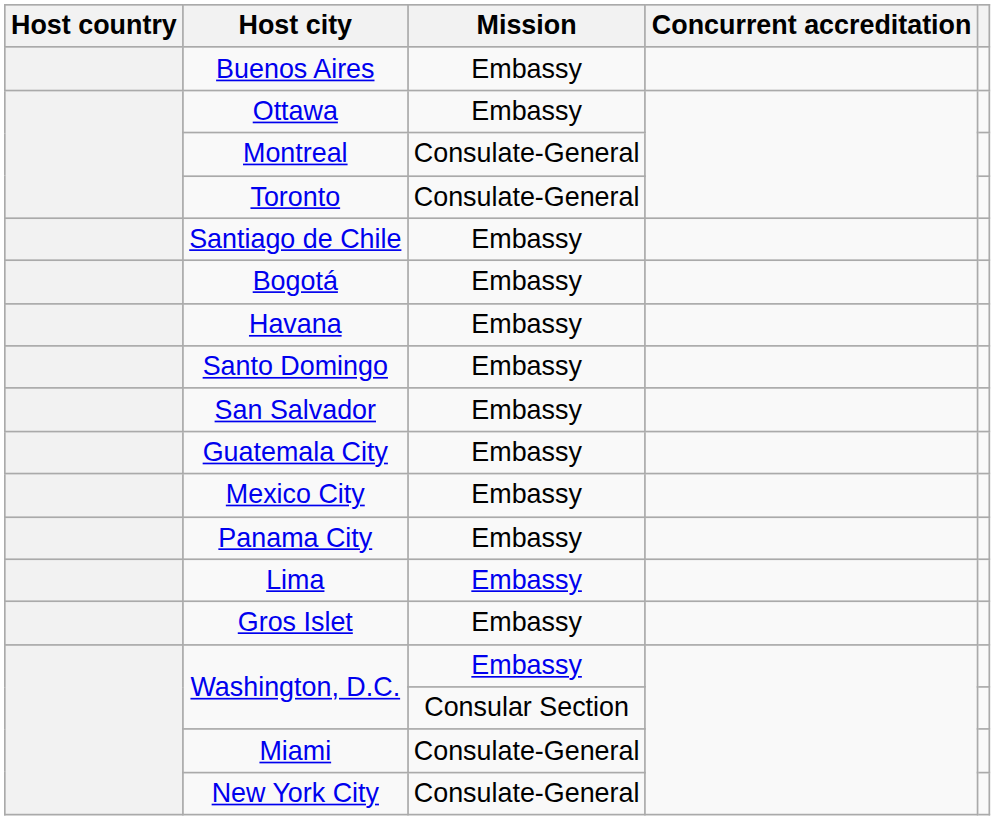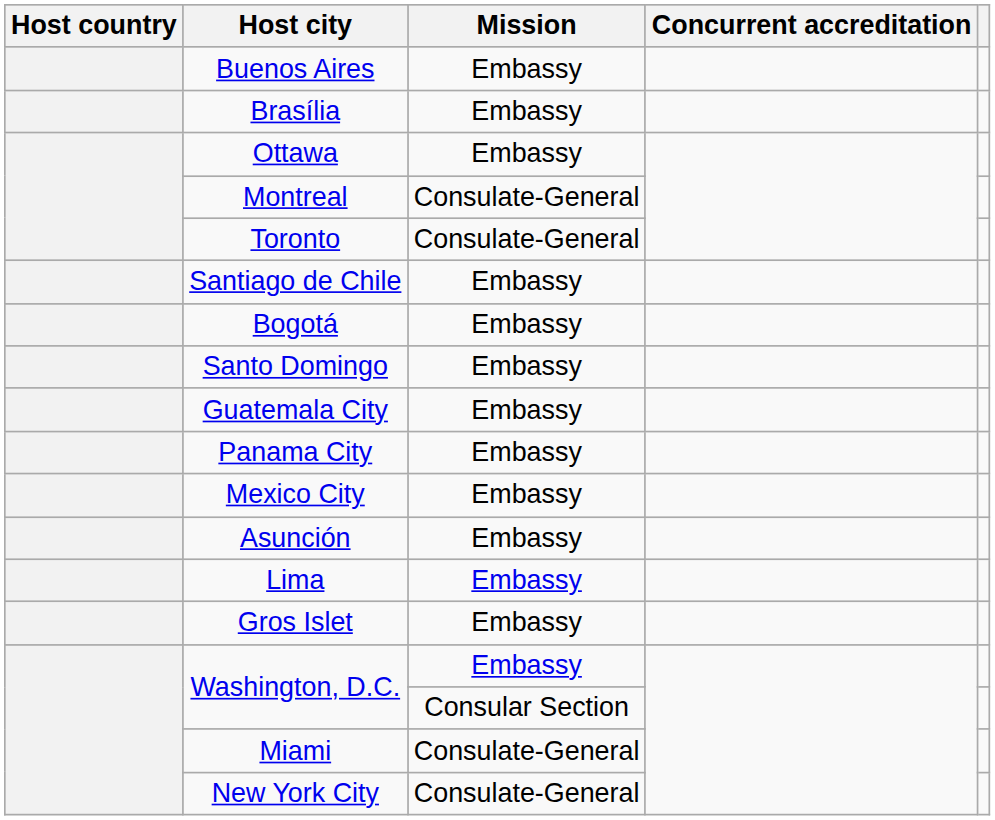 <table class="wikitable plainrowheaders" style="text-align:center;">
 <tr>
 <th scope="col">Host country</th>
 <th scope="col">Host city</th>
 <th scope="col">Mission</th>
 <th scope="col">Concurrent accreditation</th>
 <th scope="col"></th>
 </tr>
 <tr>
 <th scope="row"></th>
 <td><a href='#'>Buenos Aires</a></td>
+<td>Embassy</td>
+<td></td>
+<td></td>
+</tr>
+<tr>
+<th scope="row"></th>
+<td><a href='#'>Brasília</a></td>
 <td>Embassy</td>
 <td></td>
 <td></td>
 </tr>
 <tr>
 <th scope="row" rowspan="3"></th>
 <td><a href='#'>Ottawa</a></td>
 <td>Embassy</td>
 <td rowspan="3"></td>
 <td></td>
 </tr>
 <tr>
 <td><a href='#'>Montreal</a></td>
 <td>Consulate-General</td>
 <td></td>
 </tr>
 <tr>
 <td><a href='#'>Toronto</a></td>
 <td>Consulate-General</td>
 <td></td>
 </tr>
 <tr>
 <th scope="row"></th>
 <td><a href='#'>Santiago de Chile</a></td>
 <td>Embassy</td>
 <td></td>
 <td></td>
 </tr>
 <tr>
 <th scope="row"></th>
 <td><a href='#'>Bogotá</a></td>
 <td>Embassy</td>
 <td></td>
 <td></td>
 </tr>
 <tr>
 <th scope="row"></th>
-<td><a href='#'>Havana</a></td>
-<td>Embassy</td>
-<td></td>
-<td></td>
-</tr>
-<tr>
-<th scope="row"></th>
 <td><a href='#'>Santo Domingo</a></td>
-<td>Embassy</td>
-<td></td>
-<td></td>
-</tr>
-<tr>
-<th scope="row"></th>
-<td><a href='#'>San Salvador</a></td>
 <td>Embassy</td>
 <td></td>
 <td></td>
 </tr>
 <tr>
 <th scope="row"></th>
 <td><a href='#'>Guatemala City</a></td>
 <td>Embassy</td>
 <td></td>
 <td></td>
 </tr>
 <tr>
 <th scope="row"></th>
+<td><a href='#'>Panama City</a></td>
+<td>Embassy</td>
+<td></td>
+<td></td>
+</tr>
+<tr>
+<th scope="row"></th>
 <td><a href='#'>Mexico City</a></td>
 <td>Embassy</td>
 <td></td>
 <td></td>
 </tr>
 <tr>
 <th scope="row"></th>
-<td><a href='#'>Panama City</a></td>
+<td><a href='#'>Asunción</a></td>
 <td>Embassy</td>
 <td></td>
 <td></td>
 </tr>
 <tr>
 <th scope="row"></th>
 <td><a href='#'>Lima</a></td>
 <td><a href='#'>Embassy</a></td>
 <td></td>
 <td></td>
 </tr>
 <tr>
 <th scope="row"></th>
 <td><a href='#'>Gros Islet</a></td>
 <td>Embassy</td>
 <td></td>
 <td></td>
 </tr>
 <tr>
 <th scope="row" rowspan="4"></th>
 <td rowspan="2"><a href='#'>Washington, D.C.</a></td>
 <td><a href='#'>Embassy</a></td>
 <td rowspan="4"></td>
 <td></td>
 </tr>
 <tr>
 <td>Consular Section</td>
 <td></td>
 </tr>
 <tr>
 <td><a href='#'>Miami</a></td>
 <td>Consulate-General</td>
 <td></td>
 </tr>
 <tr>
 <td><a href='#'>New York City</a></td>
 <td>Consulate-General</td>
 <td></td>
 </tr>
 </table>
